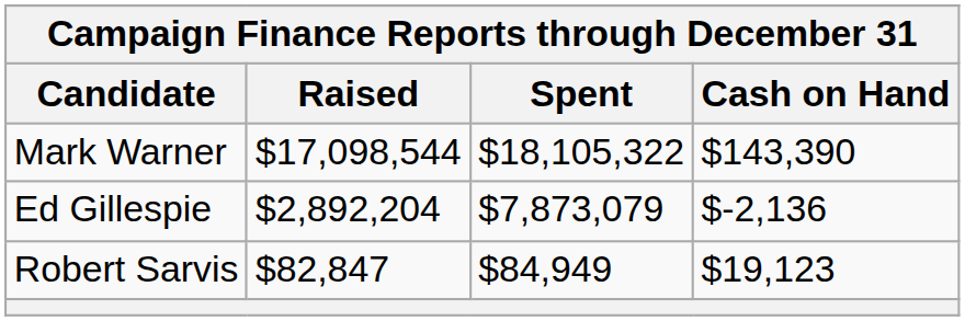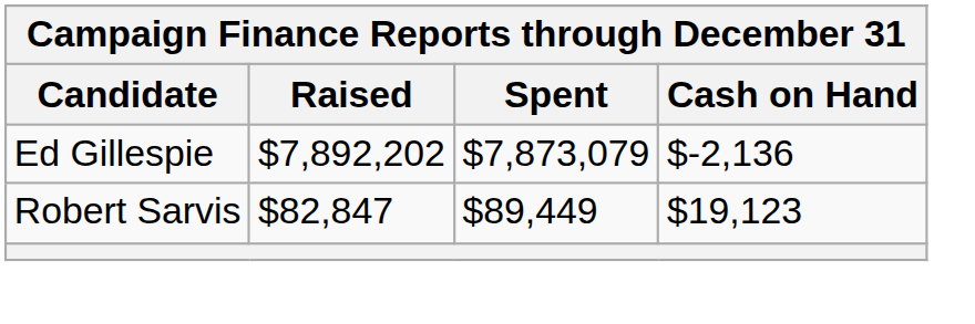 <table class="wikitable">
 <tr>
 </tr>
 <tr>
 <th colspan=4>Campaign Finance Reports through December 31</th>
 </tr>
 <tr>
 <th>Candidate</th>
 <th>Raised</th>
 <th>Spent</th>
 <th>Cash on Hand</th>
 </tr>
 <tr>
-<td>Mark Warner</td>
-<td>$17,098,544</td>
-<td>$18,105,322</td>
-<td>$143,390</td>
-</tr>
-<tr>
 <td>Ed Gillespie</td>
-<td>$2,892,204</td>
+<td>$7,892,202</td>
 <td>$7,873,079</td>
 <td>$-2,136</td>
 </tr>
 <tr>
 <td>Robert Sarvis</td>
 <td>$82,847</td>
-<td>$84,949</td>
+<td>$89,449</td>
 <td>$19,123</td>
 </tr>
 <tr>
 <th colspan=4></th>
 </tr>
 </table>
